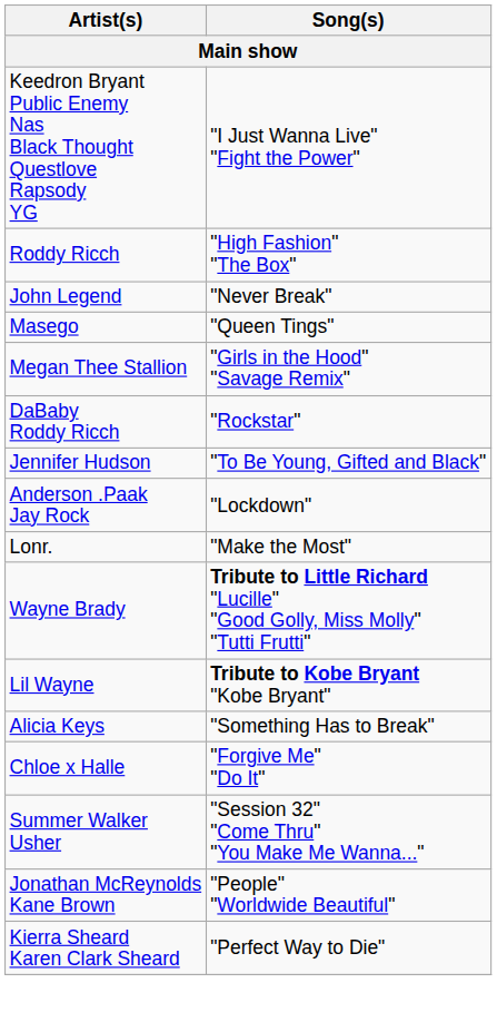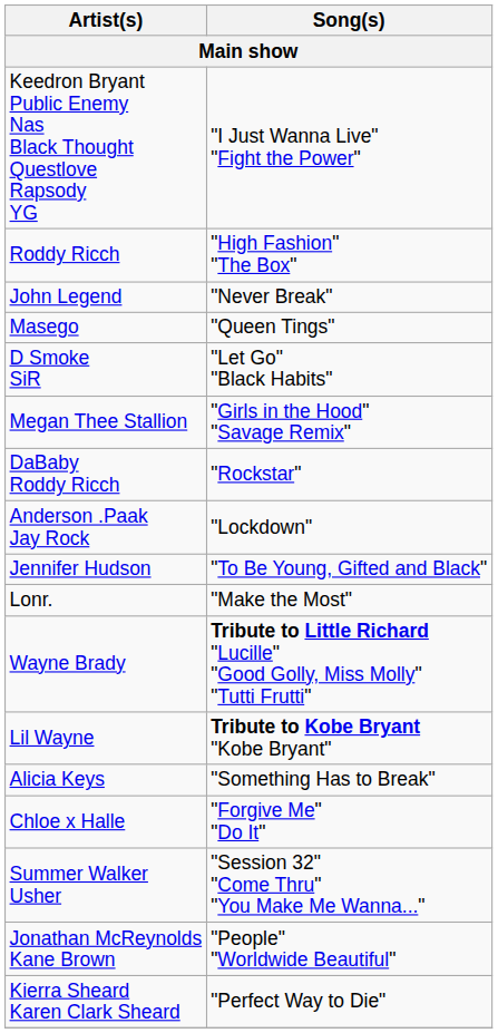 <table class="wikitable">
 <tr>
 <th>Artist(s)</th>
 <th>Song(s)</th>
 </tr>
 <tr>
 <th colspan=2>Main show</th>
 </tr>
 <tr>
 <td>Keedron Bryant<br><a href='#'>Public Enemy</a><br><a href='#'>Nas</a><br><a href='#'>Black Thought</a><br><a href='#'>Questlove</a><br><a href='#'>Rapsody</a><br><a href='#'>YG</a></td>
 <td>"I Just Wanna Live"<br>"<a href='#'>Fight the Power</a>"</td>
 </tr>
 <tr>
 <td><a href='#'>Roddy Ricch</a></td>
 <td>"<a href='#'>High Fashion</a>"<br>"<a href='#'>The Box</a>"</td>
 </tr>
 <tr>
 <td><a href='#'>John Legend</a></td>
 <td>"Never Break"</td>
 </tr>
 <tr>
 <td><a href='#'>Masego</a></td>
 <td>"Queen Tings"</td>
 </tr>
 <tr>
+<td><a href='#'>D Smoke</a><br><a href='#'>SiR</a></td>
+<td>"Let Go"<br>"Black Habits"</td>
+</tr>
+<tr>
 <td><a href='#'>Megan Thee Stallion</a></td>
 <td>"<a href='#'>Girls in the Hood</a>"<br>"<a href='#'>Savage Remix</a>"</td>
 </tr>
 <tr>
 <td><a href='#'>DaBaby</a><br><a href='#'>Roddy Ricch</a></td>
 <td>"<a href='#'>Rockstar</a>"</td>
 </tr>
 <tr>
+<td><a href='#'>Anderson .Paak</a><br><a href='#'>Jay Rock</a></td>
+<td>"Lockdown"</td>
+</tr>
+<tr>
 <td><a href='#'>Jennifer Hudson</a></td>
 <td>"<a href='#'>To Be Young, Gifted and Black</a>"</td>
-</tr>
-<tr>
-<td><a href='#'>Anderson .Paak</a><br><a href='#'>Jay Rock</a></td>
-<td>"Lockdown"</td>
 </tr>
 <tr>
 <td>Lonr.</td>
 <td>"Make the Most"</td>
 </tr>
 <tr>
 <td><a href='#'>Wayne Brady</a></td>
 <td><strong>Tribute to <a href='#'>Little Richard</a></strong><br>"<a href='#'>Lucille</a>"<br>"<a href='#'>Good Golly, Miss Molly</a>"<br>"<a href='#'>Tutti Frutti</a>"</td>
 </tr>
 <tr>
 <td><a href='#'>Lil Wayne</a></td>
 <td><strong>Tribute to <a href='#'>Kobe Bryant</a></strong><br>"Kobe Bryant"</td>
 </tr>
 <tr>
 <td><a href='#'>Alicia Keys</a></td>
 <td>"Something Has to Break"</td>
 </tr>
 <tr>
 <td><a href='#'>Chloe x Halle</a></td>
 <td>"<a href='#'>Forgive Me</a>"<br>"<a href='#'>Do It</a>"</td>
 </tr>
 <tr>
 <td><a href='#'>Summer Walker</a><br><a href='#'>Usher</a></td>
 <td>"Session 32"<br>"<a href='#'>Come Thru</a>"<br>"<a href='#'>You Make Me Wanna...</a>"</td>
 </tr>
 <tr>
 <td><a href='#'>Jonathan McReynolds</a><br><a href='#'>Kane Brown</a></td>
 <td>"People"<br>"<a href='#'>Worldwide Beautiful</a>"</td>
 </tr>
 <tr>
 <td><a href='#'>Kierra Sheard</a><br><a href='#'>Karen Clark Sheard</a></td>
 <td>"Perfect Way to Die"</td>
 </tr>
 <tr>
 </tr>
 </table>
